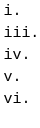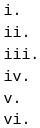 <table>
 <tr>
 <td>i.</td>
+<td></td>
+</tr>
+<tr>
+<td>ii.</td>
 <td></td>
 </tr>
 <tr>
 <td>iii.</td>
 <td></td>
 </tr>
 <tr>
 <td>iv.</td>
 <td></td>
 </tr>
 <tr>
 <td>v.</td>
 <td></td>
 </tr>
 <tr>
 <td>vi.</td>
 <td></td>
 </tr>
 </table>
